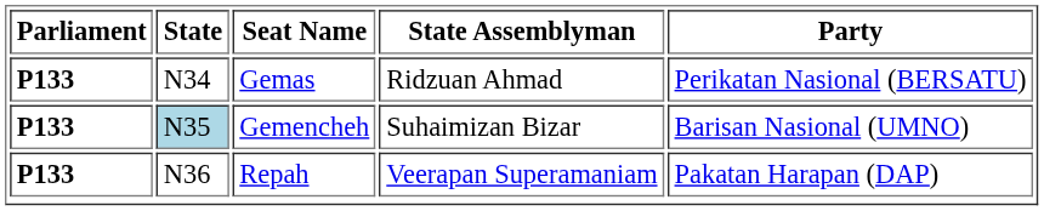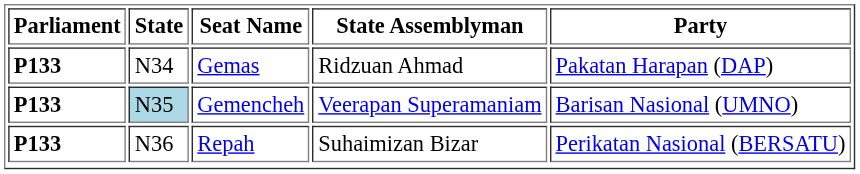 <table class="toccolours sortable" cellpadding="3" border="1">
 <tr>
 <th align="center">Parliament</th>
 <th>State</th>
 <th>Seat Name</th>
 <th>State Assemblyman</th>
 <th>Party</th>
 </tr>
 <tr>
 <th align="left">P133</th>
 <td>N34</td>
 <td><a href='#'>Gemas</a></td>
 <td>Ridzuan Ahmad</td>
-<td><a href='#'>Perikatan Nasional</a> (<a href='#'>BERSATU</a>)</td>
+<td><a href='#'>Pakatan Harapan</a> (<a href='#'>DAP</a>)</td>
 </tr>
 <tr>
 <th align="left">P133</th>
 <td style="background: lightblue;">N35</td>
 <td><a href='#'>Gemencheh</a></td>
-<td>Suhaimizan Bizar</td>
+<td><a href='#'>Veerapan Superamaniam</a></td>
 <td><a href='#'>Barisan Nasional</a> (<a href='#'>UMNO</a>)</td>
 </tr>
 <tr>
 <th align="left">P133</th>
 <td>N36</td>
 <td><a href='#'>Repah</a></td>
-<td><a href='#'>Veerapan Superamaniam</a></td>
-<td><a href='#'>Pakatan Harapan</a> (<a href='#'>DAP</a>)</td>
+<td>Suhaimizan Bizar</td>
+<td><a href='#'>Perikatan Nasional</a> (<a href='#'>BERSATU</a>)</td>
 </tr>
 <tr>
 </tr>
 </table>
